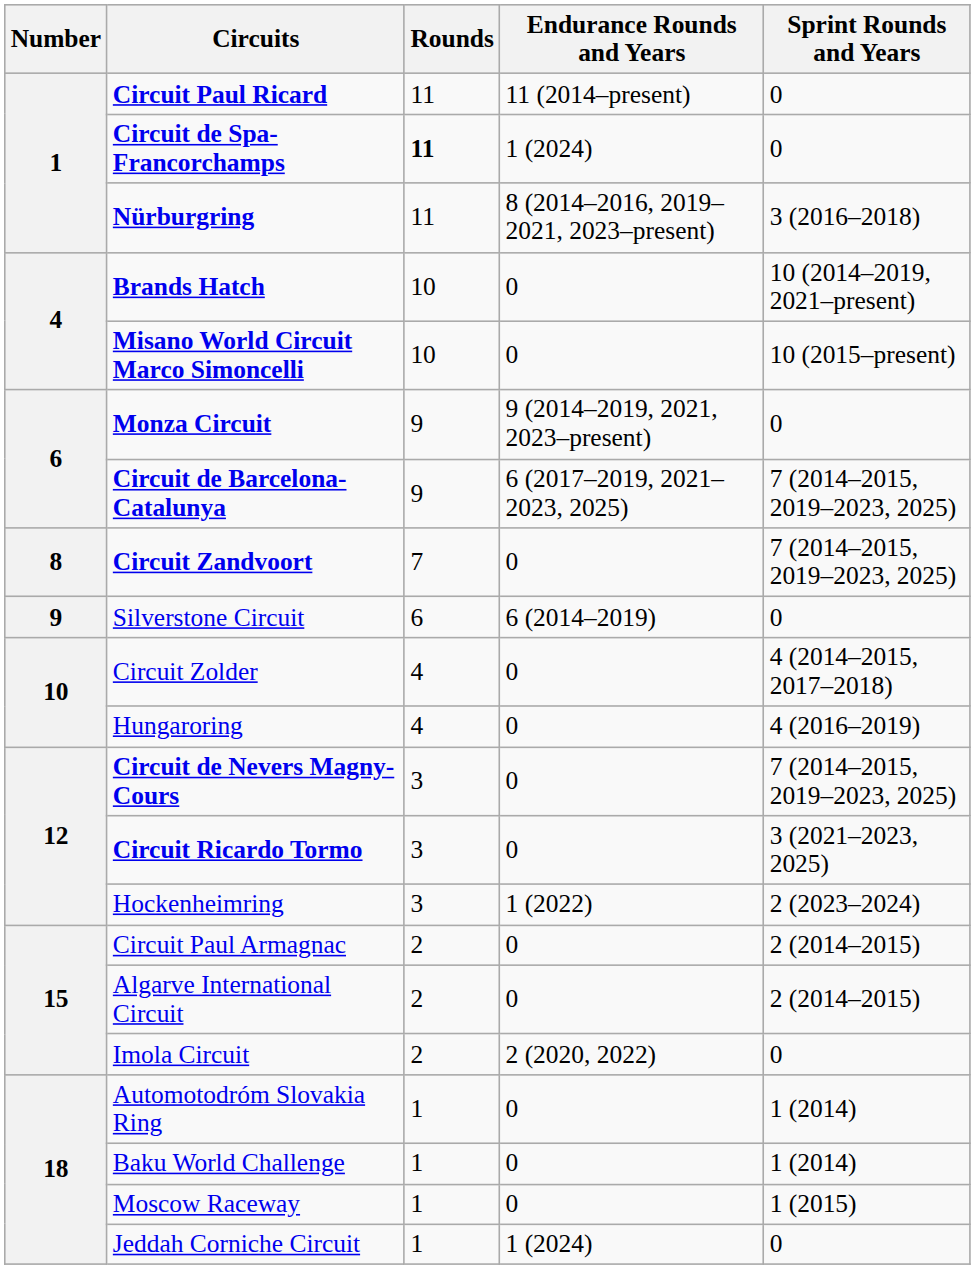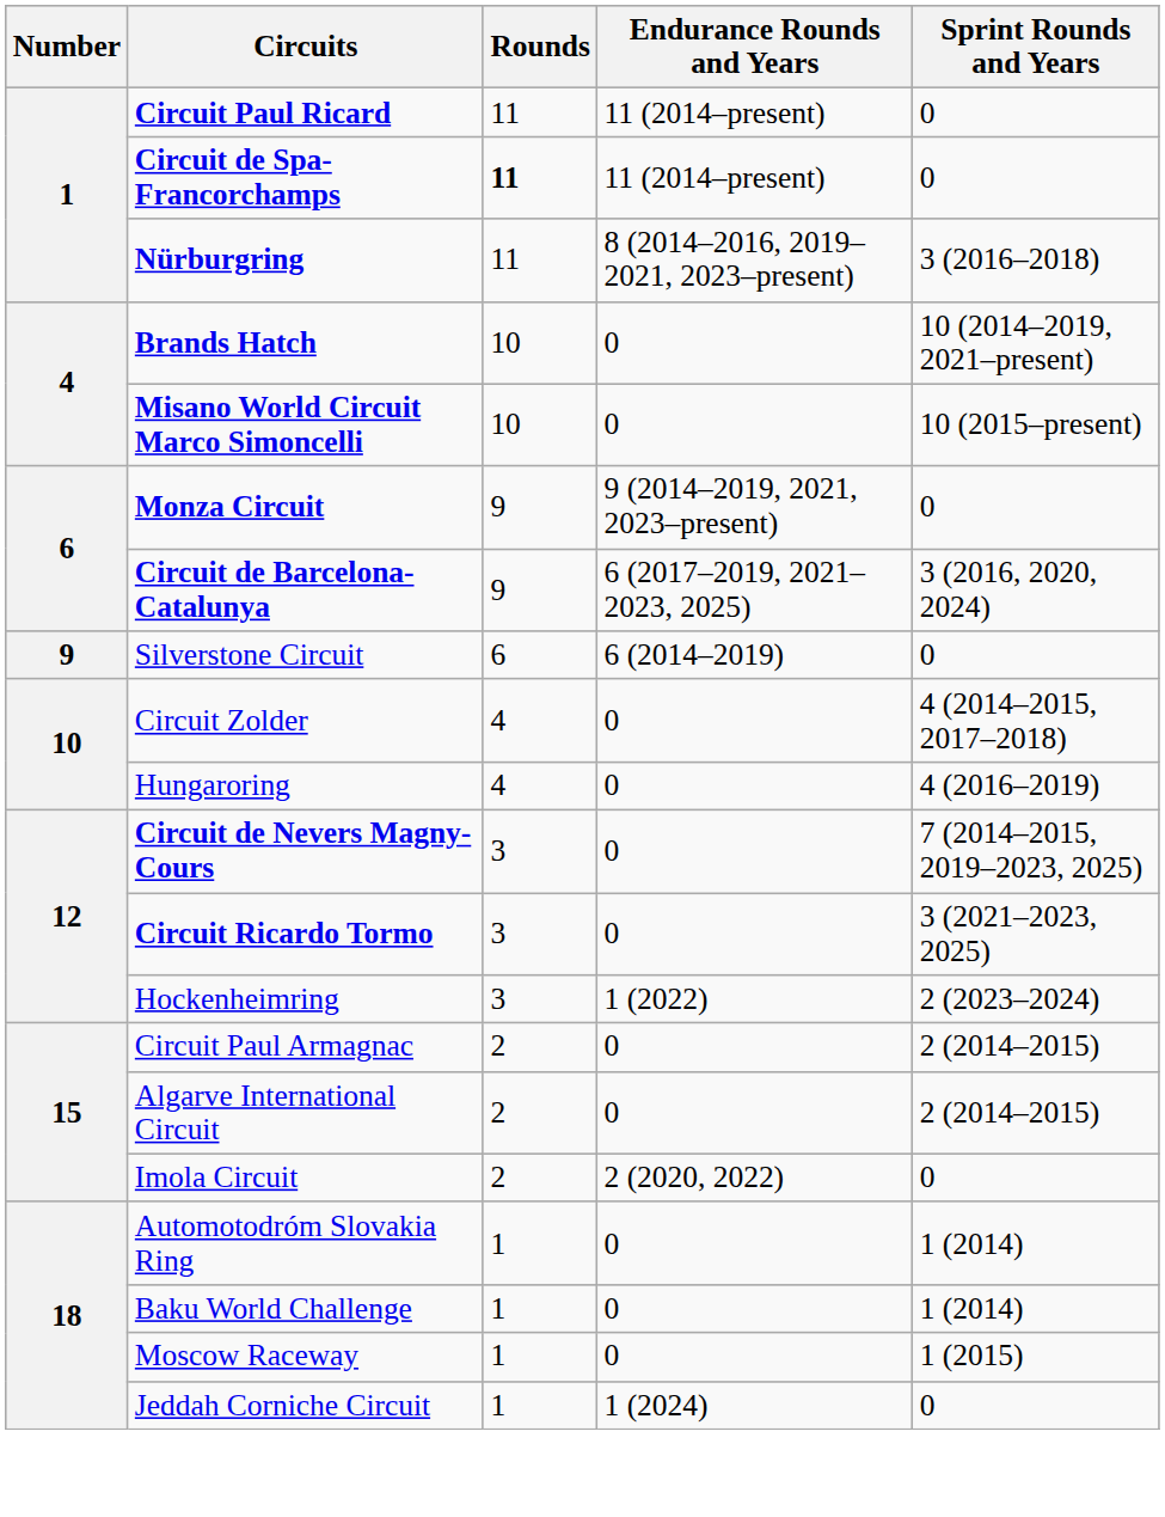 <table class="wikitable" style="text-align=center">
 <tr>
 <th>Number</th>
 <th>Circuits</th>
 <th>Rounds</th>
 <th>Endurance Rounds and Years</th>
 <th>Sprint Rounds and Years</th>
 </tr>
 <tr>
 <th rowspan=3>1</th>
 <td> <strong><a href='#'>Circuit Paul Ricard</a></strong></td>
 <td>11</td>
 <td>11 (2014–present)</td>
 <td>0</td>
 </tr>
 <tr>
 <td> <strong><a href='#'>Circuit de Spa-Francorchamps</a></strong></td>
 <td><strong>11</strong></td>
-<td>1 (2024)</td>
+<td>11 (2014–present)</td>
 <td>0</td>
 </tr>
 <tr>
 <td> <strong><a href='#'>Nürburgring</a></strong></td>
 <td>11</td>
 <td>8 (2014–2016, 2019–2021, 2023–present)</td>
 <td>3 (2016–2018)</td>
 </tr>
 <tr>
 <th rowspan=2>4</th>
 <td> <strong><a href='#'>Brands Hatch</a></strong></td>
 <td>10</td>
 <td>0</td>
 <td>10 (2014–2019, 2021–present)</td>
 </tr>
 <tr>
 <td> <strong><a href='#'>Misano World Circuit Marco Simoncelli</a></strong></td>
 <td>10</td>
 <td>0</td>
 <td>10 (2015–present)</td>
 </tr>
 <tr>
 <th rowspan=2>6</th>
 <td> <strong><a href='#'>Monza Circuit</a></strong></td>
 <td>9</td>
 <td>9 (2014–2019, 2021, 2023–present)</td>
 <td>0</td>
 </tr>
 <tr>
 <td> <strong><a href='#'>Circuit de Barcelona-Catalunya</a></strong></td>
 <td>9</td>
 <td>6 (2017–2019, 2021–2023, 2025)</td>
-<td>7 (2014–2015, 2019–2023, 2025)</td>
-</tr>
-<tr>
-<th>8</th>
-<td> <strong><a href='#'>Circuit Zandvoort</a></strong></td>
-<td>7</td>
-<td>0</td>
-<td>7 (2014–2015, 2019–2023, 2025)</td>
+<td>3 (2016, 2020, 2024)</td>
 </tr>
 <tr>
 <th>9</th>
 <td> <a href='#'>Silverstone Circuit</a></td>
 <td>6</td>
 <td>6 (2014–2019)</td>
 <td>0</td>
 </tr>
 <tr>
 <th rowspan=2>10</th>
 <td> <a href='#'>Circuit Zolder</a></td>
 <td>4</td>
 <td>0</td>
 <td>4 (2014–2015, 2017–2018)</td>
 </tr>
 <tr>
 <td> <a href='#'>Hungaroring</a></td>
 <td>4</td>
 <td>0</td>
 <td>4 (2016–2019)</td>
 </tr>
 <tr>
 <th rowspan="3">12</th>
 <td> <strong><a href='#'>Circuit de Nevers Magny-Cours</a></strong></td>
 <td>3</td>
 <td>0</td>
 <td>7 (2014–2015, 2019–2023, 2025)</td>
 </tr>
 <tr>
 <td> <strong><a href='#'>Circuit Ricardo Tormo</a></strong></td>
 <td>3</td>
 <td>0</td>
 <td>3 (2021–2023, 2025)</td>
 </tr>
 <tr>
 <td> <a href='#'>Hockenheimring</a></td>
 <td>3</td>
 <td>1 (2022)</td>
 <td>2 (2023–2024)</td>
 </tr>
 <tr>
 <th rowspan="3">15</th>
 <td> <a href='#'>Circuit Paul Armagnac</a></td>
 <td>2</td>
 <td>0</td>
 <td>2 (2014–2015)</td>
 </tr>
 <tr>
 <td> <a href='#'>Algarve International Circuit</a></td>
 <td>2</td>
 <td>0</td>
 <td>2 (2014–2015)</td>
 </tr>
 <tr>
 <td> <a href='#'>Imola Circuit</a></td>
 <td>2</td>
 <td>2 (2020, 2022)</td>
 <td>0</td>
 </tr>
 <tr>
 <th rowspan="4">18</th>
 <td> <a href='#'>Automotodróm Slovakia Ring</a></td>
 <td>1</td>
 <td>0</td>
 <td>1 (2014)</td>
 </tr>
 <tr>
 <td> <a href='#'>Baku World Challenge</a></td>
 <td>1</td>
 <td>0</td>
 <td>1 (2014)</td>
 </tr>
 <tr>
 <td> <a href='#'>Moscow Raceway</a></td>
 <td>1</td>
 <td>0</td>
 <td>1 (2015)</td>
 </tr>
 <tr>
 <td> <a href='#'>Jeddah Corniche Circuit</a></td>
 <td>1</td>
 <td>1 (2024)</td>
 <td>0</td>
 </tr>
 </table>
